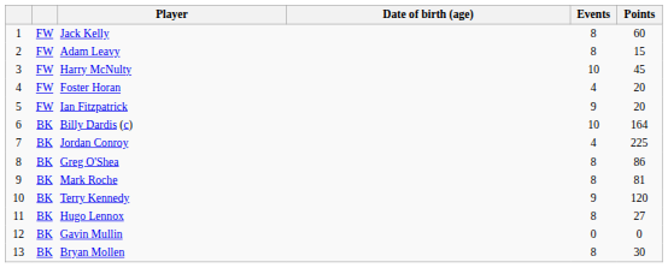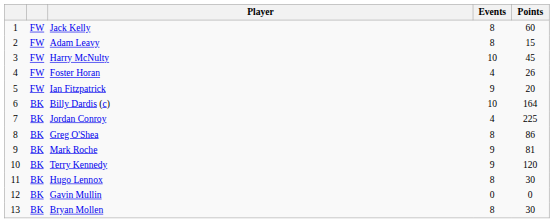 <table class="sortable wikitable plainrowheaders" style="font-size:95%; width: 98%">
 <tr>
 <th scope="col" style="width:4%"></th>
 <th scope="col" style="width:4%"></th>
 <th scope="col">Player</th>
-<th scope="col">Date of birth (age)</th>
 <th scope="col" style="width:7%">Events</th>
 <th scope="col" style="width:7%">Points</th>
 </tr>
 <tr>
 <td style="text-align:center; border:0">1</td>
 <td style="text-align:center; border:0"><a href='#'>FW</a></td>
 <td style="text-align:left; border:0"><a href='#'>Jack Kelly</a></td>
-<td style="text-align:left; border:0"></td>
 <td style="text-align:center; border:0">8</td>
 <td style="text-align:center; border:0">60</td>
 </tr>
 <tr>
 <td style="text-align:center; border:0">2</td>
 <td style="text-align:center; border:0"><a href='#'>FW</a></td>
 <td style="text-align:left; border:0"><a href='#'>Adam Leavy</a></td>
-<td style="text-align:left; border:0"></td>
 <td style="text-align:center; border:0">8</td>
 <td style="text-align:center; border:0">15</td>
 </tr>
 <tr>
 <td style="text-align:center; border:0">3</td>
 <td style="text-align:center; border:0"><a href='#'>FW</a></td>
 <td style="text-align:left; border:0"><a href='#'>Harry McNulty</a></td>
-<td style="text-align:left; border:0"></td>
 <td style="text-align:center; border:0">10</td>
 <td style="text-align:center; border:0">45</td>
 </tr>
 <tr>
 <td style="text-align:center; border:0">4</td>
 <td style="text-align:center; border:0"><a href='#'>FW</a></td>
 <td style="text-align:left; border:0"><a href='#'>Foster Horan</a></td>
-<td style="text-align:left; border:0"></td>
 <td style="text-align:center; border:0">4</td>
-<td style="text-align:center; border:0">20</td>
+<td style="text-align:center; border:0">26</td>
 </tr>
 <tr>
 <td style="text-align:center; border:0">5</td>
 <td style="text-align:center; border:0"><a href='#'>FW</a></td>
 <td style="text-align:left; border:0"><a href='#'>Ian Fitzpatrick</a></td>
-<td style="text-align:left; border:0"></td>
 <td style="text-align:center; border:0">9</td>
 <td style="text-align:center; border:0">20</td>
 </tr>
 <tr>
 <td style="text-align:center; border:0">6</td>
 <td style="text-align:center; border:0"><a href='#'>BK</a></td>
 <td style="text-align:left; border:0"><a href='#'>Billy Dardis</a> (<a href='#'>c</a>)</td>
-<td style="text-align:left; border:0"></td>
 <td style="text-align:center; border:0">10</td>
 <td style="text-align:center; border:0">164</td>
 </tr>
 <tr>
 <td style="text-align:center; border:0">7</td>
 <td style="text-align:center; border:0"><a href='#'>BK</a></td>
 <td style="text-align:left; border:0"><a href='#'>Jordan Conroy</a></td>
-<td style="text-align:left; border:0"></td>
 <td style="text-align:center; border:0">4</td>
 <td style="text-align:center; border:0">225</td>
 </tr>
 <tr>
 <td style="text-align:center; border:0">8</td>
 <td style="text-align:center; border:0"><a href='#'>BK</a></td>
 <td style="text-align:left; border:0"><a href='#'>Greg O'Shea</a></td>
-<td style="text-align:left; border:0"></td>
 <td style="text-align:center; border:0">8</td>
 <td style="text-align:center; border:0">86</td>
 </tr>
 <tr>
 <td style="text-align:center; border:0">9</td>
 <td style="text-align:center; border:0"><a href='#'>BK</a></td>
 <td style="text-align:left; border:0"><a href='#'>Mark Roche</a></td>
-<td style="text-align:left; border:0"></td>
-<td style="text-align:center; border:0">8</td>
+<td style="text-align:center; border:0">9</td>
 <td style="text-align:center; border:0">81</td>
 </tr>
 <tr>
 <td style="text-align:center; border:0">10</td>
 <td style="text-align:center; border:0"><a href='#'>BK</a></td>
 <td style="text-align:left; border:0"><a href='#'>Terry Kennedy</a></td>
-<td style="text-align:left; border:0"></td>
 <td style="text-align:center; border:0">9</td>
 <td style="text-align:center; border:0">120</td>
 </tr>
 <tr>
 <td style="text-align:center; border:0">11</td>
 <td style="text-align:center; border:0"><a href='#'>BK</a></td>
 <td style="text-align:left; border:0"><a href='#'>Hugo Lennox</a></td>
-<td style="text-align:left; border:0"></td>
 <td style="text-align:center; border:0">8</td>
-<td style="text-align:center; border:0">27</td>
+<td style="text-align:center; border:0">30</td>
 </tr>
 <tr>
 <td style="text-align:center; border:0">12</td>
 <td style="text-align:center; border:0"><a href='#'>BK</a></td>
 <td style="text-align:left; border:0"><a href='#'>Gavin Mullin</a></td>
-<td style="text-align:left; border:0"></td>
 <td style="text-align:center; border:0">0</td>
 <td style="text-align:center; border:0">0</td>
 </tr>
 <tr>
 <td style="text-align:center; border:0">13</td>
 <td style="text-align:center; border:0"><a href='#'>BK</a></td>
 <td style="text-align:left; border:0"><a href='#'>Bryan Mollen</a></td>
-<td style="text-align:left; border:0"></td>
 <td style="text-align:center; border:0">8</td>
 <td style="text-align:center; border:0">30</td>
 </tr>
 </table>
